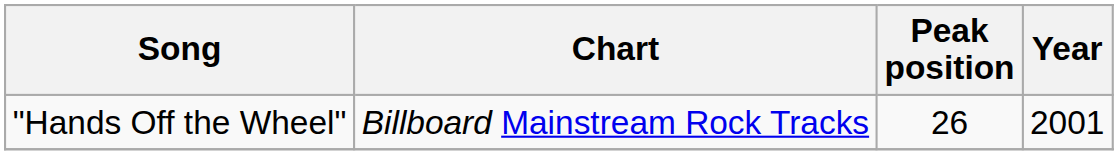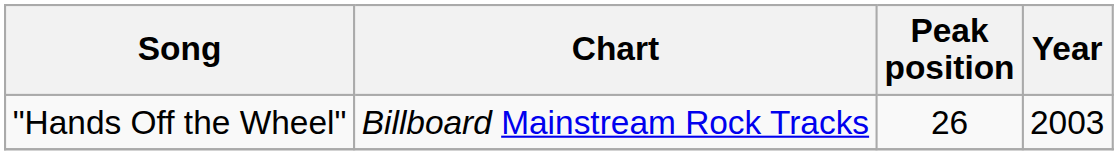 <table class="wikitable">
 <tr>
 <th align="left">Song</th>
 <th align="left">Chart</th>
 <th align="left">Peak<br>position</th>
 <th align="left">Year</th>
 </tr>
 <tr>
 <td align="left">"Hands Off the Wheel"</td>
 <td align="left"><em>Billboard</em> <a href='#'>Mainstream Rock Tracks</a></td>
 <td align="center">26</td>
-<td align="center">2001</td>
+<td align="center">2003</td>
 </tr>
 <tr>
 </tr>
 </table>
